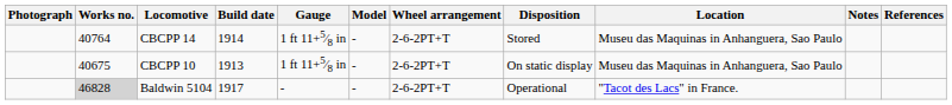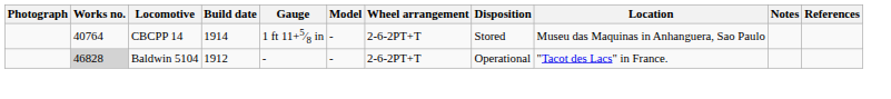 <table class="wikitable">
 <tr>
 <th>Photograph</th>
 <th>Works no.</th>
 <th>Locomotive</th>
 <th>Build date</th>
 <th>Gauge</th>
 <th>Model</th>
 <th>Wheel arrangement</th>
 <th>Disposition</th>
 <th>Location</th>
 <th>Notes</th>
 <th>References</th>
 </tr>
 <tr>
 <td></td>
 <td>40764</td>
 <td>CBCPP 14</td>
 <td>1914</td>
 <td>1 ft 11+<sup>5</sup>⁄<sub>8</sub> in</td>
 <td>-</td>
 <td>2-6-2PT+T</td>
 <td>Stored</td>
 <td>Museu das Maquinas in Anhanguera, Sao Paulo</td>
 <td></td>
 <td></td>
 </tr>
 <tr>
 <td></td>
-<td>40675</td>
-<td>CBCPP 10</td>
-<td>1913</td>
-<td>1 ft 11+<sup>5</sup>⁄<sub>8</sub> in</td>
-<td>-</td>
-<td>2-6-2PT+T</td>
-<td>On static display</td>
-<td>Museu das Maquinas in Anhanguera, Sao Paulo</td>
-<td></td>
-<td></td>
-</tr>
-<tr>
-<td></td>
 <td style="background: lightgrey;">46828</td>
 <td>Baldwin 5104</td>
-<td>1917</td>
+<td>1912</td>
 <td>-</td>
 <td>-</td>
 <td>2-6-2PT+T</td>
 <td>Operational</td>
 <td>"<a href='#'>Tacot des Lacs</a>" in France.</td>
 <td></td>
 <td></td>
 </tr>
 </table>
